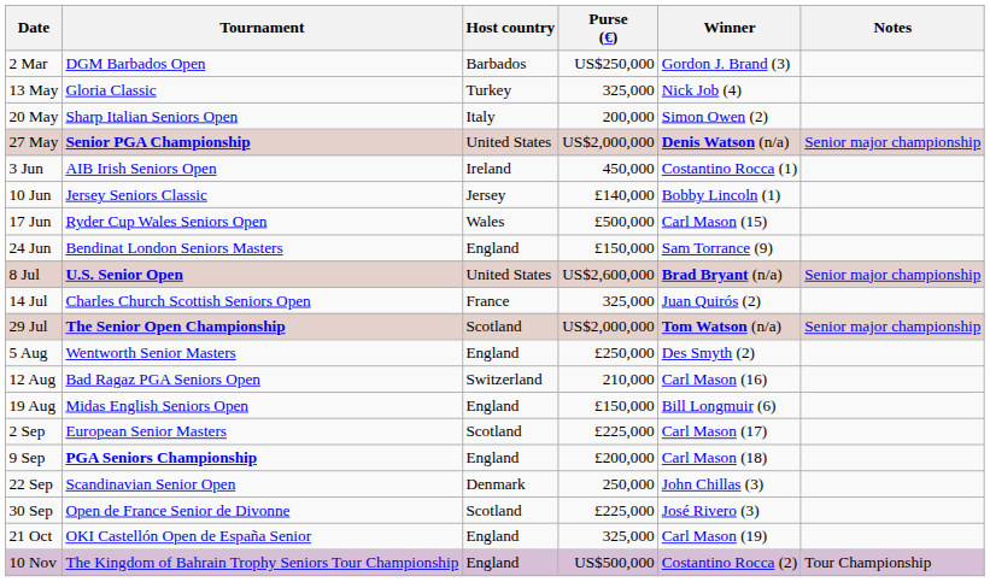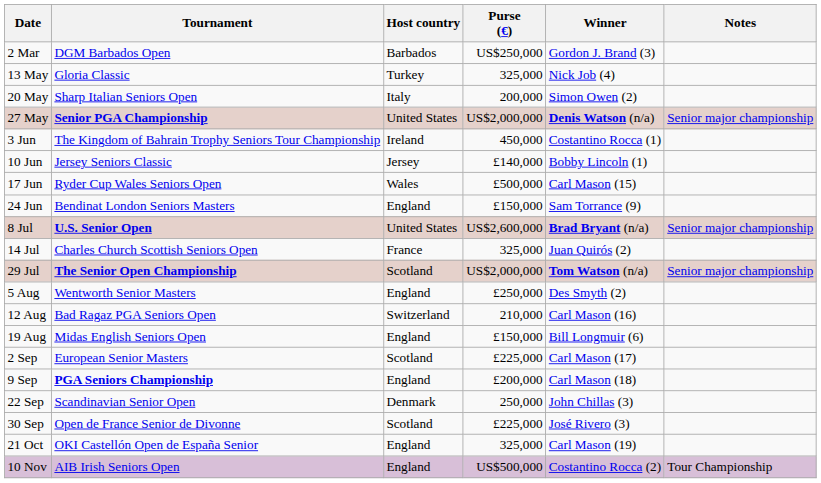 <table class="wikitable" style="font-size:95%">
 <tr>
 <th>Date</th>
 <th>Tournament</th>
 <th>Host country</th>
 <th>Purse<br>(<a href='#'>€</a>)</th>
 <th>Winner</th>
 <th>Notes</th>
 </tr>
 <tr>
 <td>2 Mar</td>
 <td><a href='#'>DGM Barbados Open</a></td>
 <td>Barbados</td>
 <td align=right>US$250,000</td>
 <td> <a href='#'>Gordon J. Brand</a> (3)</td>
 <td></td>
 </tr>
 <tr>
 <td>13 May</td>
 <td><a href='#'>Gloria Classic</a></td>
 <td>Turkey</td>
 <td align=right>325,000</td>
 <td> <a href='#'>Nick Job</a> (4)</td>
 <td></td>
 </tr>
 <tr>
 <td>20 May</td>
 <td><a href='#'>Sharp Italian Seniors Open</a></td>
 <td>Italy</td>
 <td align=right>200,000</td>
 <td> <a href='#'>Simon Owen</a> (2)</td>
 <td></td>
 </tr>
 <tr style="background:#e5d1cb;">
 <td>27 May</td>
 <td><strong><a href='#'>Senior PGA Championship</a></strong></td>
 <td>United States</td>
 <td align=right>US$2,000,000</td>
 <td> <strong><a href='#'>Denis Watson</a></strong> (n/a)</td>
 <td><a href='#'>Senior major championship</a></td>
 </tr>
 <tr>
 <td>3 Jun</td>
-<td><a href='#'>AIB Irish Seniors Open</a></td>
+<td><a href='#'>The Kingdom of Bahrain Trophy Seniors Tour Championship</a></td>
 <td>Ireland</td>
 <td align=right>450,000</td>
 <td> <a href='#'>Costantino Rocca</a> (1)</td>
 <td></td>
 </tr>
 <tr>
 <td>10 Jun</td>
 <td><a href='#'>Jersey Seniors Classic</a></td>
 <td>Jersey</td>
 <td align=right>£140,000</td>
 <td> <a href='#'>Bobby Lincoln</a> (1)</td>
 <td></td>
 </tr>
 <tr>
 <td>17 Jun</td>
 <td><a href='#'>Ryder Cup Wales Seniors Open</a></td>
 <td>Wales</td>
 <td align=right>£500,000</td>
 <td> <a href='#'>Carl Mason</a> (15)</td>
 <td></td>
 </tr>
 <tr>
 <td>24 Jun</td>
 <td><a href='#'>Bendinat London Seniors Masters</a></td>
 <td>England</td>
 <td align=right>£150,000</td>
 <td> <a href='#'>Sam Torrance</a> (9)</td>
 <td></td>
 </tr>
 <tr style="background:#e5d1cb;">
 <td>8 Jul</td>
 <td><strong><a href='#'>U.S. Senior Open</a></strong></td>
 <td>United States</td>
 <td align=right>US$2,600,000</td>
 <td> <strong><a href='#'>Brad Bryant</a></strong> (n/a)</td>
 <td><a href='#'>Senior major championship</a></td>
 </tr>
 <tr>
 <td>14 Jul</td>
 <td><a href='#'>Charles Church Scottish Seniors Open</a></td>
 <td>France</td>
 <td align=right>325,000</td>
 <td> <a href='#'>Juan Quirós</a> (2)</td>
 <td></td>
 </tr>
 <tr style="background:#e5d1cb;">
 <td>29 Jul</td>
 <td><strong><a href='#'>The Senior Open Championship</a></strong></td>
 <td>Scotland</td>
 <td align=right>US$2,000,000</td>
 <td> <strong><a href='#'>Tom Watson</a></strong> (n/a)</td>
 <td><a href='#'>Senior major championship</a></td>
 </tr>
 <tr>
 <td>5 Aug</td>
 <td><a href='#'>Wentworth Senior Masters</a></td>
 <td>England</td>
 <td align=right>£250,000</td>
 <td> <a href='#'>Des Smyth</a> (2)</td>
 <td></td>
 </tr>
 <tr>
 <td>12 Aug</td>
 <td><a href='#'>Bad Ragaz PGA Seniors Open</a></td>
 <td>Switzerland</td>
 <td align=right>210,000</td>
 <td> <a href='#'>Carl Mason</a> (16)</td>
 <td></td>
 </tr>
 <tr>
 <td>19 Aug</td>
 <td><a href='#'>Midas English Seniors Open</a></td>
 <td>England</td>
 <td align=right>£150,000</td>
 <td> <a href='#'>Bill Longmuir</a> (6)</td>
 <td></td>
 </tr>
 <tr>
 <td>2 Sep</td>
 <td><a href='#'>European Senior Masters</a></td>
 <td>Scotland</td>
 <td align=right>£225,000</td>
 <td> <a href='#'>Carl Mason</a> (17)</td>
 <td></td>
 </tr>
 <tr>
 <td>9 Sep</td>
 <td><strong><a href='#'>PGA Seniors Championship</a></strong></td>
 <td>England</td>
 <td align=right>£200,000</td>
 <td> <a href='#'>Carl Mason</a> (18)</td>
 <td></td>
 </tr>
 <tr>
 <td>22 Sep</td>
 <td><a href='#'>Scandinavian Senior Open</a></td>
 <td>Denmark</td>
 <td align=right>250,000</td>
 <td> <a href='#'>John Chillas</a> (3)</td>
 <td></td>
 </tr>
 <tr>
 <td>30 Sep</td>
 <td><a href='#'>Open de France Senior de Divonne</a></td>
 <td>Scotland</td>
 <td align=right>£225,000</td>
 <td> <a href='#'>José Rivero</a> (3)</td>
 <td></td>
 </tr>
 <tr>
 <td>21 Oct</td>
 <td><a href='#'>OKI Castellón Open de España Senior</a></td>
 <td>England</td>
 <td align=right>325,000</td>
 <td> <a href='#'>Carl Mason</a> (19)</td>
 <td></td>
 </tr>
 <tr style="background:thistle;">
 <td>10 Nov</td>
-<td><a href='#'>The Kingdom of Bahrain Trophy Seniors Tour Championship</a></td>
+<td><a href='#'>AIB Irish Seniors Open</a></td>
 <td>England</td>
 <td align=right>US$500,000</td>
 <td> <a href='#'>Costantino Rocca</a> (2)</td>
 <td>Tour Championship</td>
 </tr>
 </table>
